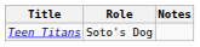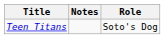 <table class="wikitable">
 <tr>
 <th>Title</th>
+<th>Notes</th>
 <th>Role</th>
-<th>Notes</th>
 </tr>
 <tr>
 <td><em><a href='#'>Teen Titans</a></em></td>
+<td></td>
 <td>Soto's Dog</td>
-<td></td>
 </tr>
 </table>
